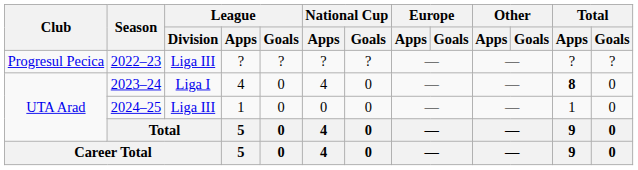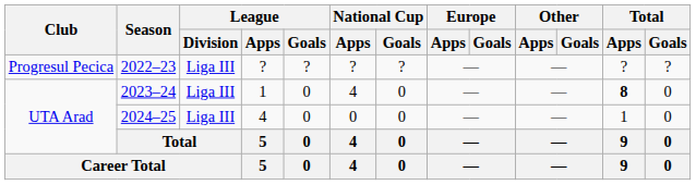 <table class=wikitable style=text-align:center>
 <tr>
 <th rowspan=2>Club</th>
 <th rowspan=2>Season</th>
 <th colspan=3>League</th>
 <th colspan=2>National Cup</th>
 <th colspan=2>Europe</th>
 <th colspan=2>Other</th>
 <th colspan=2>Total</th>
 </tr>
 <tr>
 <th>Division</th>
 <th>Apps</th>
 <th>Goals</th>
 <th>Apps</th>
 <th>Goals</th>
 <th>Apps</th>
 <th>Goals</th>
 <th>Apps</th>
 <th>Goals</th>
 <th>Apps</th>
 <th>Goals</th>
 </tr>
 <tr>
 <td rowspan="1"><a href='#'>Progresul Pecica</a></td>
 <td><a href='#'>2022–23</a></td>
 <td rowspan="1"><a href='#'>Liga III</a></td>
 <td>?</td>
 <td>?</td>
 <td>?</td>
 <td>?</td>
 <td colspan="2">—</td>
 <td colspan="2">—</td>
 <td>?</td>
 <td>?</td>
 </tr>
 <tr>
 <td rowspan="3"><a href='#'>UTA Arad</a></td>
 <td><a href='#'>2023–24</a></td>
-<td rowspan="1"><a href='#'>Liga I</a></td>
-<td>4</td>
+<td rowspan="1"><a href='#'>Liga III</a></td>
+<td>1</td>
 <td>0</td>
 <td>4</td>
 <td>0</td>
 <td colspan="2">—</td>
 <td colspan="2">—</td>
 <td><strong>8</strong></td>
 <td>0</td>
 </tr>
 <tr>
 <td><a href='#'>2024–25</a></td>
 <td rowspan="1"><a href='#'>Liga III</a></td>
-<td>1</td>
+<td>4</td>
 <td>0</td>
 <td>0</td>
 <td>0</td>
 <td colspan="2">—</td>
 <td colspan="2">—</td>
 <td>1</td>
 <td>0</td>
 </tr>
 <tr>
 <th colspan="2">Total</th>
 <th>5</th>
 <th>0</th>
 <th>4</th>
 <th>0</th>
 <th colspan="2">—</th>
 <th colspan="2">—</th>
 <th>9</th>
 <th>0</th>
 </tr>
 <tr>
 <th colspan="3">Career Total</th>
 <th>5</th>
 <th>0</th>
 <th>4</th>
 <th>0</th>
 <th colspan="2">—</th>
 <th colspan="2">—</th>
 <th>9</th>
 <th>0</th>
 </tr>
 </table>
